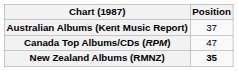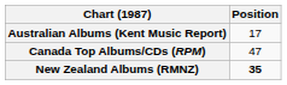 <table class="wikitable sortable plainrowheaders" style="text-align:center">
 <tr>
 <th scope="col">Chart (1987)</th>
 <th scope="col">Position</th>
 </tr>
 <tr>
 <th scope="row">Australian Albums (Kent Music Report)</th>
-<td>37</td>
+<td>17</td>
 </tr>
 <tr>
 <th scope="row">Canada Top Albums/CDs (<em>RPM</em>)</th>
 <td>47</td>
 </tr>
 <tr>
 <th scope="row">New Zealand Albums (RMNZ)</th>
 <td><strong>35</strong></td>
 </tr>
 </table>
